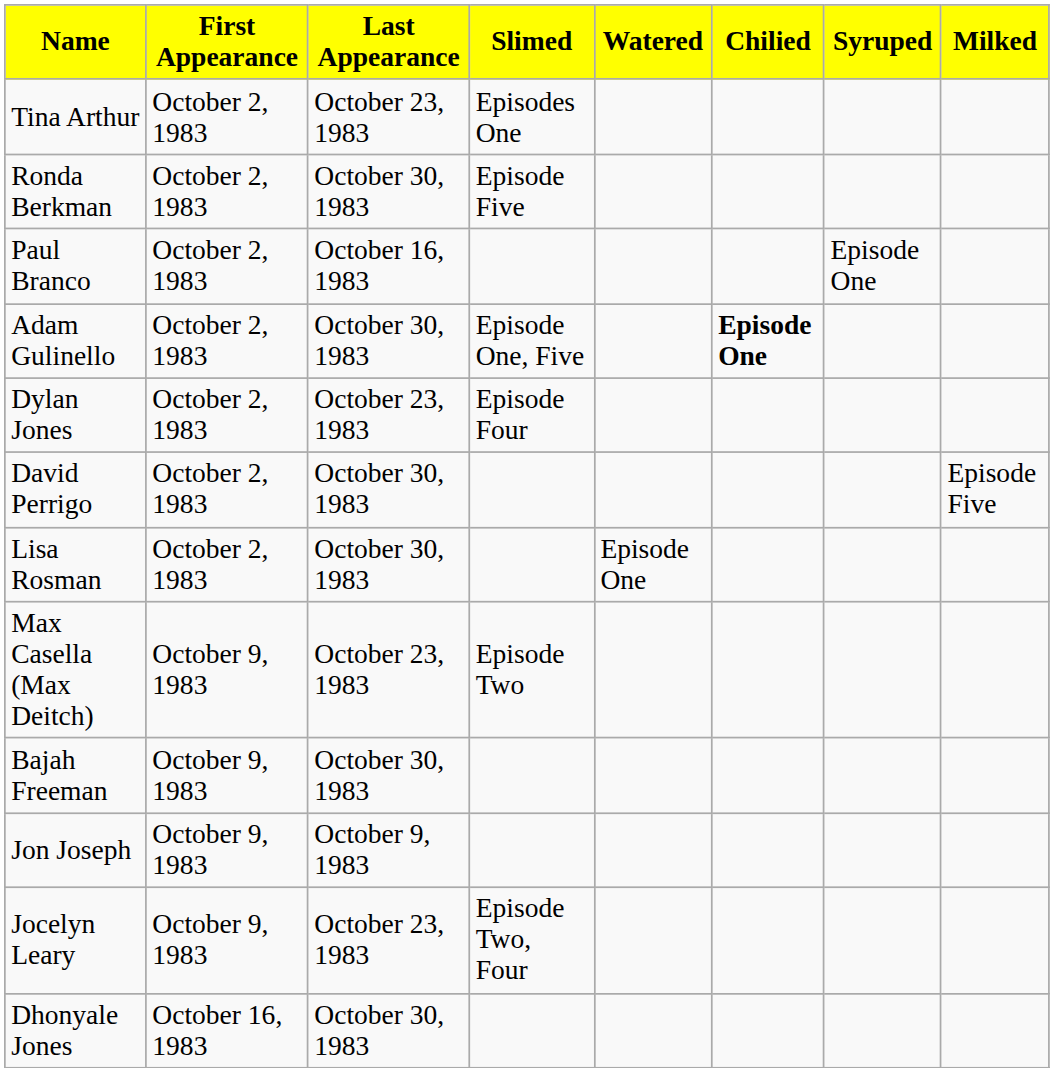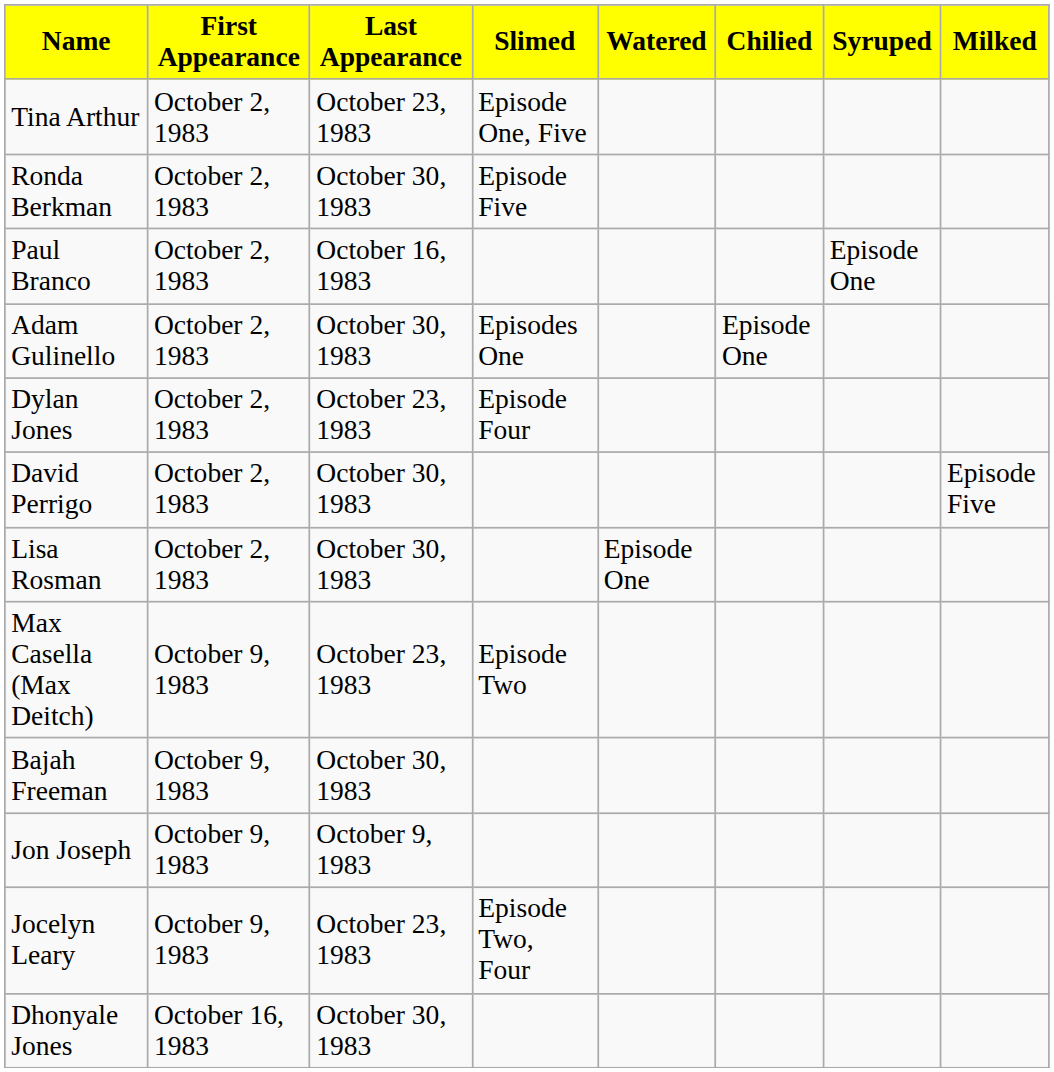 <table class="wikitable plainrowheaders" style=background:#ffffcc">
 <tr>
 <th style="background:#FFFF00">Name</th>
 <th style="background:#FFFF00">First Appearance</th>
 <th style="background:#FFFF00">Last Appearance</th>
 <th style="background:#FFFF00">Slimed</th>
 <th style="background:#FFFF00">Watered</th>
 <th style="background:#FFFF00">Chilied</th>
 <th style="background:#FFFF00">Syruped</th>
 <th style="background:#FFFF00">Milked</th>
 </tr>
 <tr>
 <td>Tina Arthur</td>
 <td>October 2, 1983</td>
 <td>October 23, 1983</td>
-<td>Episodes One</td>
+<td>Episode One, Five</td>
 <td></td>
 <td></td>
 <td></td>
 <td></td>
 </tr>
 <tr>
 <td>Ronda Berkman</td>
 <td>October 2, 1983</td>
 <td>October 30, 1983</td>
 <td>Episode Five</td>
 <td></td>
 <td></td>
 <td></td>
 <td></td>
 </tr>
 <tr>
 <td>Paul Branco</td>
 <td>October 2, 1983</td>
 <td>October 16, 1983</td>
 <td></td>
 <td></td>
 <td></td>
 <td>Episode One</td>
 <td></td>
 </tr>
 <tr>
 <td>Adam Gulinello</td>
 <td>October 2, 1983</td>
 <td>October 30, 1983</td>
-<td>Episode One, Five</td>
+<td>Episodes One</td>
 <td></td>
-<td><strong>Episode One</strong></td>
+<td>Episode One</td>
 <td></td>
 <td></td>
 </tr>
 <tr>
 <td>Dylan Jones</td>
 <td>October 2, 1983</td>
 <td>October 23, 1983</td>
 <td>Episode Four</td>
 <td></td>
 <td></td>
 <td></td>
 <td></td>
 </tr>
 <tr>
 <td>David Perrigo</td>
 <td>October 2, 1983</td>
 <td>October 30, 1983</td>
 <td></td>
 <td></td>
 <td></td>
 <td></td>
 <td>Episode Five</td>
 </tr>
 <tr>
 <td>Lisa Rosman</td>
 <td>October 2, 1983</td>
 <td>October 30, 1983</td>
 <td></td>
 <td>Episode One</td>
 <td></td>
 <td></td>
 <td></td>
 </tr>
 <tr>
 <td>Max Casella (Max Deitch)</td>
 <td>October 9, 1983</td>
 <td>October 23, 1983</td>
 <td>Episode Two</td>
 <td></td>
 <td></td>
 <td></td>
 <td></td>
 </tr>
 <tr>
 <td>Bajah Freeman</td>
 <td>October 9, 1983</td>
 <td>October 30, 1983</td>
 <td></td>
 <td></td>
 <td></td>
 <td></td>
 <td></td>
 </tr>
 <tr>
 <td>Jon Joseph</td>
 <td>October 9, 1983</td>
 <td>October 9, 1983</td>
 <td></td>
 <td></td>
 <td></td>
 <td></td>
 <td></td>
 </tr>
 <tr>
 <td>Jocelyn Leary</td>
 <td>October 9, 1983</td>
 <td>October 23, 1983</td>
 <td>Episode Two, Four</td>
 <td></td>
 <td></td>
 <td></td>
 <td></td>
 </tr>
 <tr>
 <td>Dhonyale Jones</td>
 <td>October 16, 1983</td>
 <td>October 30, 1983</td>
 <td></td>
 <td></td>
 <td></td>
 <td></td>
 <td></td>
 </tr>
 <tr>
 </tr>
 </table>
